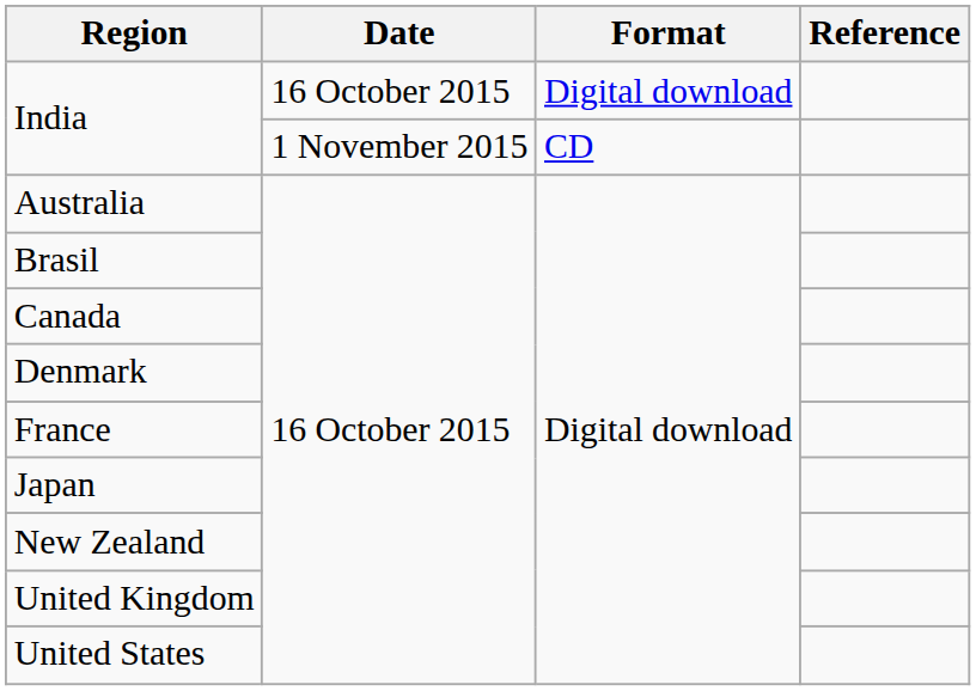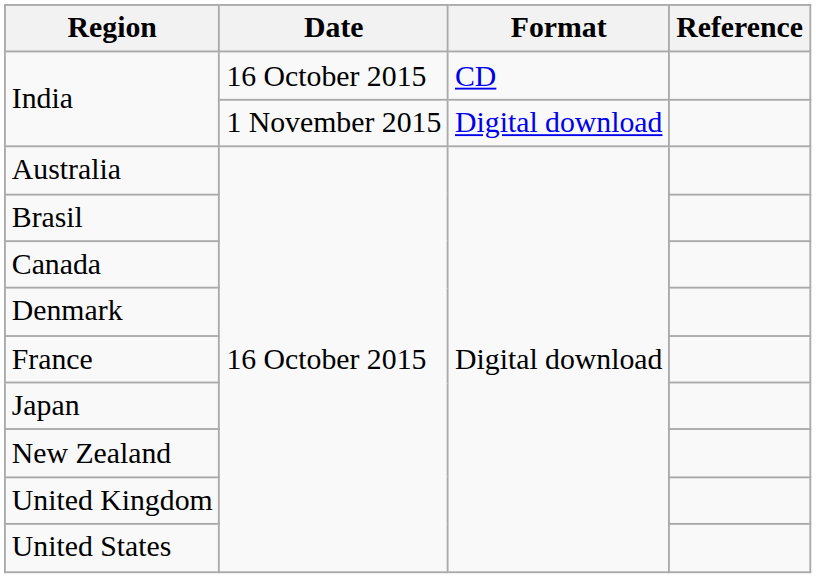 <table class="wikitable">
 <tr>
 <th>Region</th>
 <th>Date</th>
 <th>Format</th>
 <th>Reference</th>
 </tr>
 <tr>
 <td rowspan="2">India</td>
 <td>16 October 2015</td>
-<td><a href='#'>Digital download</a></td>
+<td><a href='#'>CD</a></td>
 <td></td>
 </tr>
 <tr>
 <td>1 November 2015</td>
-<td><a href='#'>CD</a></td>
+<td><a href='#'>Digital download</a></td>
 <td></td>
 </tr>
 <tr>
 <td>Australia</td>
 <td rowspan="9">16 October 2015</td>
 <td rowspan="9">Digital download</td>
 <td></td>
 </tr>
 <tr>
 <td>Brasil</td>
 <td></td>
 </tr>
 <tr>
 <td>Canada</td>
 <td></td>
 </tr>
 <tr>
 <td>Denmark</td>
 <td></td>
 </tr>
 <tr>
 <td>France</td>
 <td></td>
 </tr>
 <tr>
 <td>Japan</td>
 <td></td>
 </tr>
 <tr>
 <td>New Zealand</td>
 <td></td>
 </tr>
 <tr>
 <td>United Kingdom</td>
 <td></td>
 </tr>
 <tr>
 <td>United States</td>
 <td></td>
 </tr>
 </table>
